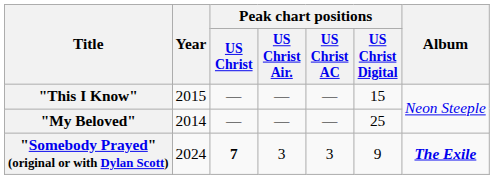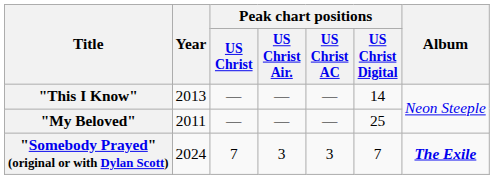 <table class="wikitable plainrowheaders" style="text-align:center;">
 <tr>
 <th rowspan="2" scope="col">Title</th>
 <th rowspan="2" scope="col">Year</th>
 <th colspan="4">Peak chart positions</th>
 <th rowspan="2" scope="col">Album</th>
 </tr>
 <tr>
 <th scope="col" style="width:3em;font-size:90%;"><a href='#'>US<br>Christ</a><br></th>
 <th scope="col" style="width:3em;font-size:90%;"><a href='#'>US<br>Christ Air.</a><br></th>
 <th scope="col" style="width:3em;font-size:90%;"><a href='#'>US<br>Christ AC</a><br></th>
 <th scope="col" style="width:3em;font-size:90%;"><a href='#'>US Christ<br>Digital</a><br></th>
 </tr>
 <tr>
 <th scope="row">"This I Know"</th>
-<td>2015</td>
+<td>2013</td>
 <td>—</td>
 <td>—</td>
 <td>—</td>
-<td>15</td>
+<td>14</td>
 <td rowspan="2"><em><a href='#'>Neon Steeple</a></em></td>
 </tr>
 <tr>
 <th scope="row">"My Beloved"</th>
-<td>2014</td>
+<td>2011</td>
 <td>—</td>
 <td>—</td>
 <td>—</td>
 <td>25</td>
 </tr>
 <tr>
 <th scope="row">"<a href='#'>Somebody Prayed</a>"<small><br>(original or with <a href='#'>Dylan Scott</a>)</small></th>
 <td>2024</td>
-<td><strong>7</strong></td>
+<td>7</td>
 <td>3</td>
 <td>3</td>
-<td>9</td>
+<td>7</td>
 <td><strong><em><a href='#'>The Exile</a></em></strong></td>
 </tr>
 </table>
